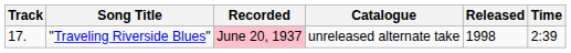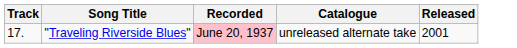 <table class=wikitable>
 <tr>
 <th>Track</th>
 <th>Song Title</th>
 <th>Recorded</th>
 <th>Catalogue</th>
 <th>Released</th>
-<th>Time</th>
 </tr>
 <tr>
 <td>17.</td>
 <td>"<a href='#'>Traveling Riverside Blues</a>"</td>
 <td style="background: pink;">June 20, 1937</td>
 <td>unreleased alternate take</td>
-<td>1998</td>
-<td>2:39</td>
+<td>2001</td>
 </tr>
 </table>
